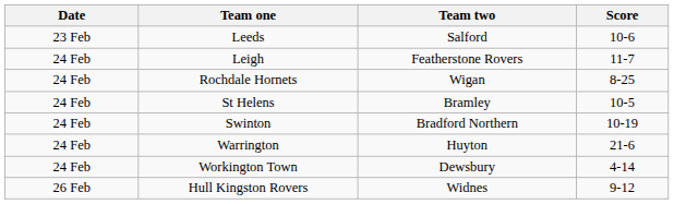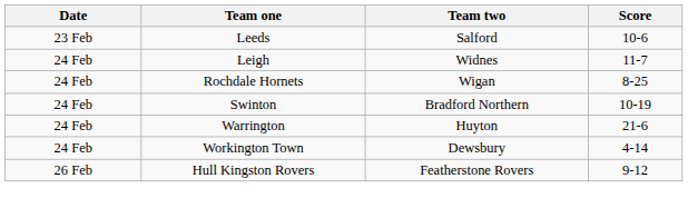 <table class="wikitable" style="text-align: center">
 <tr>
 <th width=150>Date</th>
 <th width=250>Team one</th>
 <th width=250>Team two</th>
 <th width=100>Score</th>
 </tr>
 <tr>
 <td>23 Feb</td>
 <td>Leeds</td>
 <td>Salford</td>
 <td>10-6</td>
 </tr>
 <tr>
 <td>24 Feb</td>
 <td>Leigh</td>
-<td>Featherstone Rovers</td>
+<td>Widnes</td>
 <td>11-7</td>
 </tr>
 <tr>
 <td>24 Feb</td>
 <td>Rochdale Hornets</td>
 <td>Wigan</td>
 <td>8-25</td>
-</tr>
-<tr>
-<td>24 Feb</td>
-<td>St Helens</td>
-<td>Bramley</td>
-<td>10-5</td>
 </tr>
 <tr>
 <td>24 Feb</td>
 <td>Swinton</td>
 <td>Bradford Northern</td>
 <td>10-19</td>
 </tr>
 <tr>
 <td>24 Feb</td>
 <td>Warrington</td>
 <td>Huyton</td>
 <td>21-6</td>
 </tr>
 <tr>
 <td>24 Feb</td>
 <td>Workington Town</td>
 <td>Dewsbury</td>
 <td>4-14</td>
 </tr>
 <tr>
 <td>26 Feb</td>
 <td>Hull Kingston Rovers</td>
-<td>Widnes</td>
+<td>Featherstone Rovers</td>
 <td>9-12</td>
 </tr>
 </table>
